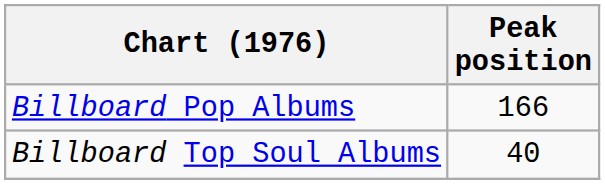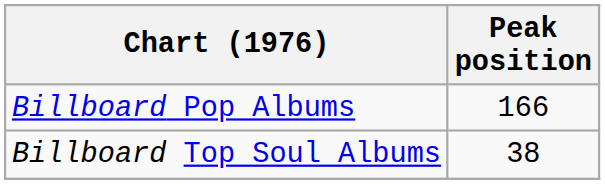 <table class="wikitable">
 <tr>
 <th>Chart (1976)</th>
 <th>Peak<br>position</th>
 </tr>
 <tr>
 <td><a href='#'><em>Billboard</em> Pop Albums</a></td>
 <td align=center>166</td>
 </tr>
 <tr>
 <td><em>Billboard</em> <a href='#'>Top Soul Albums</a></td>
-<td align=center>40</td>
+<td align=center>38</td>
 </tr>
 <tr>
 </tr>
 </table>
